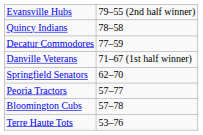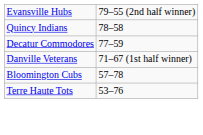 <table class="wikitable">
 <tr>
 <td><a href='#'>Evansville Hubs</a></td>
 <td>79–55 (2nd half winner)</td>
 </tr>
 <tr>
 <td><a href='#'>Quincy Indians</a></td>
 <td>78–58</td>
 </tr>
 <tr>
 <td><a href='#'>Decatur Commodores</a></td>
 <td>77–59</td>
 </tr>
 <tr>
 <td><a href='#'>Danville Veterans</a></td>
 <td>71–67 (1st half winner)</td>
 </tr>
 <tr>
-<td><a href='#'>Springfield Senators</a></td>
-<td>62–70</td>
-</tr>
-<tr>
-<td><a href='#'>Peoria Tractors</a></td>
-<td>57–77</td>
-</tr>
-<tr>
 <td><a href='#'>Bloomington Cubs</a></td>
 <td>57–78</td>
 </tr>
 <tr>
 <td><a href='#'>Terre Haute Tots</a></td>
 <td>53–76</td>
 </tr>
 </table>
